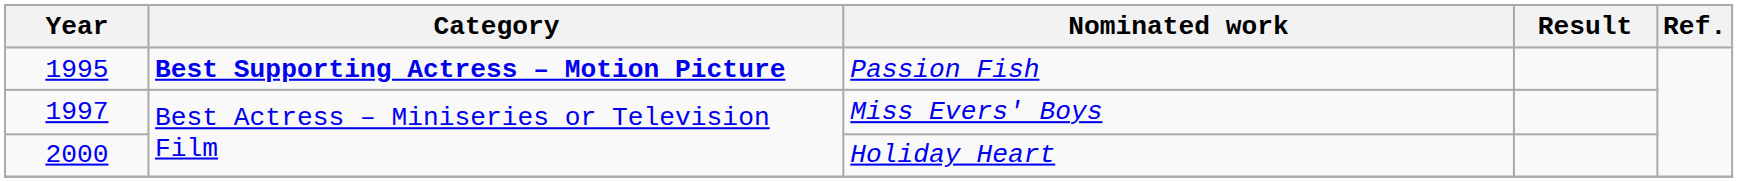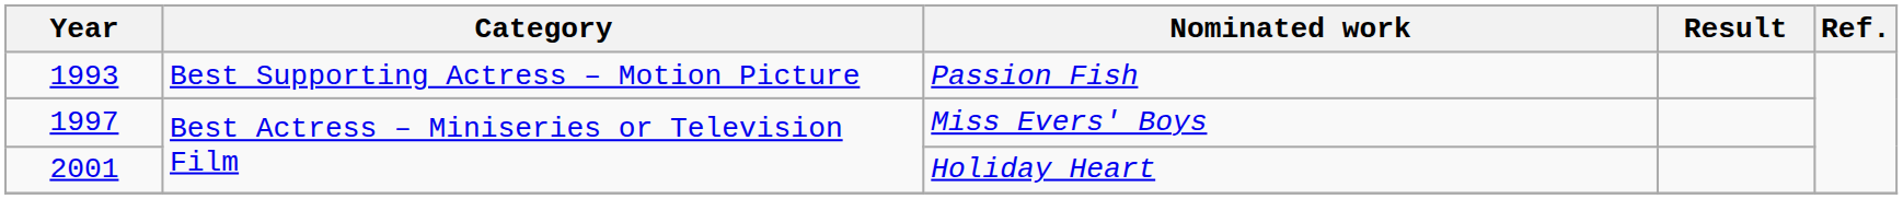 <table class=wikitable>
 <tr>
 <th scope="col" style="width:5em;">Year</th>
 <th scope="col" style="width:26em;">Category</th>
 <th scope="col" style="width:25em;">Nominated work</th>
 <th scope="col" style="width:5em;">Result</th>
 <th>Ref.</th>
 </tr>
 <tr>
-<td style="text-align:center;"><a href='#'>1995</a></td>
-<td><strong><a href='#'>Best Supporting Actress – Motion Picture</a></strong></td>
+<td style="text-align:center;"><a href='#'>1993</a></td>
+<td><a href='#'>Best Supporting Actress – Motion Picture</a></td>
 <td><em><a href='#'>Passion Fish</a></em></td>
 <td></td>
 <td rowspan=3></td>
 </tr>
 <tr>
 <td style="text-align:center;"><a href='#'>1997</a></td>
 <td rowspan="2"><a href='#'>Best Actress – Miniseries or Television Film</a></td>
 <td><em><a href='#'>Miss Evers' Boys</a></em></td>
 <td></td>
 </tr>
 <tr>
-<td style="text-align:center;"><a href='#'>2000</a></td>
+<td style="text-align:center;"><a href='#'>2001</a></td>
 <td><em><a href='#'>Holiday Heart</a></em></td>
 <td></td>
 </tr>
 <tr>
 </tr>
 </table>
